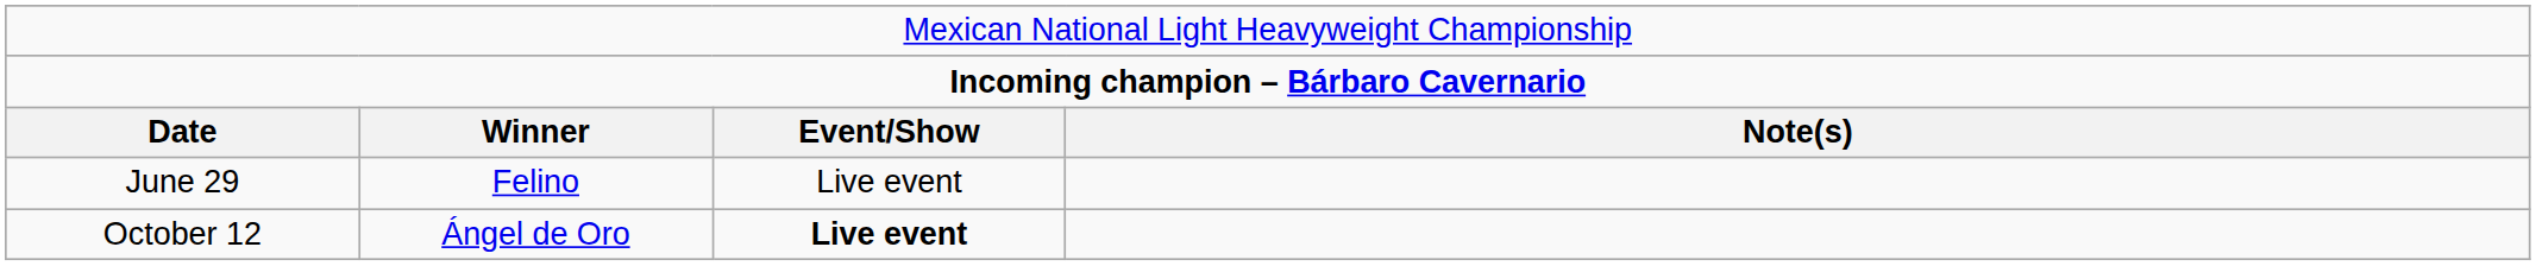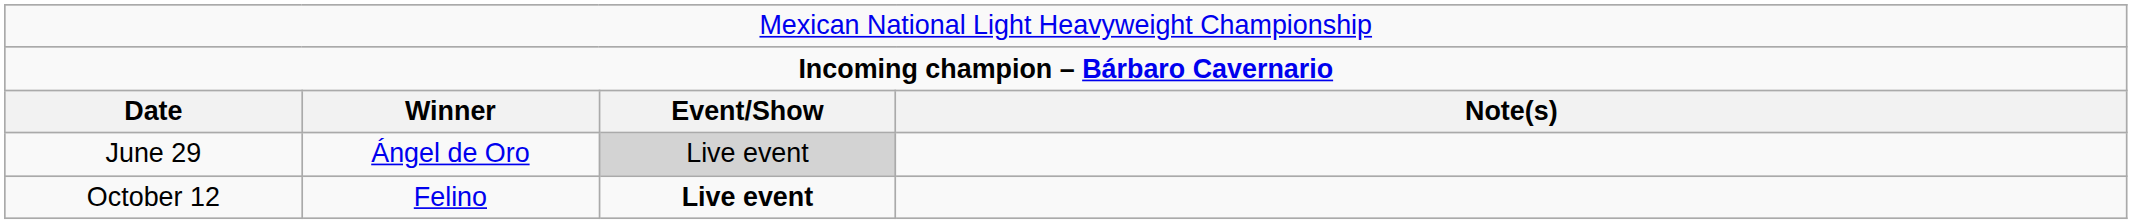 <table class="wikitable" style="text-align:center; width:100%;">
 <tr>
 <td colspan="4" style="text-align: center;"><a href='#'>Mexican National Light Heavyweight Championship</a></td>
 </tr>
 <tr>
 <td colspan="4" style="text-align: center;"><strong>Incoming champion – <a href='#'>Bárbaro Cavernario</a></strong></td>
 </tr>
 <tr>
 <th width=14%>Date</th>
 <th width=14%>Winner</th>
 <th width=14%>Event/Show</th>
 <th width=58%>Note(s)</th>
 </tr>
 <tr>
 <td>June 29</td>
-<td><a href='#'>Felino</a></td>
-<td>Live event</td>
+<td><a href='#'>Ángel de Oro</a></td>
+<td style="background: lightgrey;">Live event</td>
 <td></td>
 </tr>
 <tr>
 <td>October 12</td>
-<td><a href='#'>Ángel de Oro</a></td>
+<td><a href='#'>Felino</a></td>
 <td><strong>Live event</strong></td>
 <td></td>
 </tr>
 </table>
